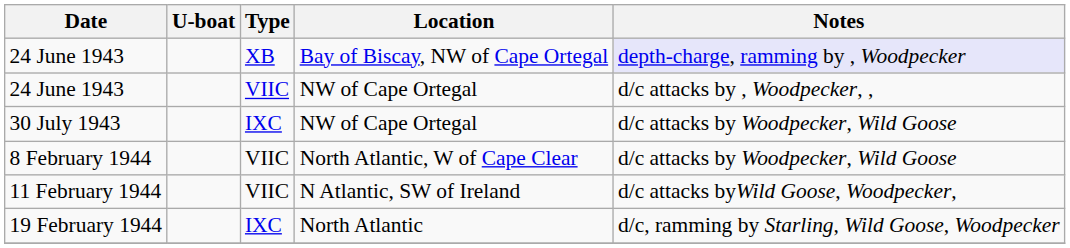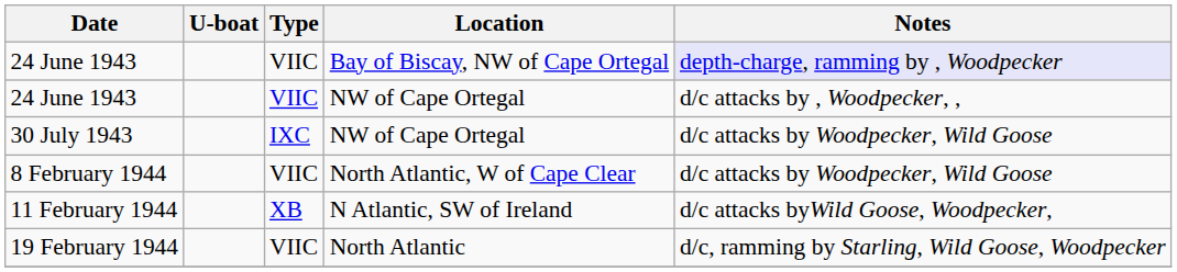 <table class="wikitable">
 <tr>
 <th>Date</th>
 <th>U-boat</th>
 <th>Type</th>
 <th>Location</th>
 <th>Notes</th>
 </tr>
 <tr>
 <td>24 June 1943</td>
 <td></td>
-<td><a href='#'>XB</a></td>
+<td>VIIC</td>
 <td><a href='#'>Bay of Biscay</a>, NW of <a href='#'>Cape Ortegal</a><br></td>
 <td style="background: lavender;"><a href='#'>depth-charge</a>, <a href='#'>ramming</a> by , <em>Woodpecker</em></td>
 </tr>
 <tr>
 <td>24 June 1943</td>
 <td></td>
 <td><a href='#'>VIIC</a></td>
 <td>NW of Cape Ortegal<br></td>
 <td>d/c attacks by , <em>Woodpecker</em>, , </td>
 </tr>
 <tr>
 <td>30 July 1943</td>
 <td></td>
 <td><a href='#'>IXC</a></td>
 <td>NW of Cape Ortegal<br></td>
 <td>d/c attacks by <em>Woodpecker</em>, <em>Wild Goose</em></td>
 </tr>
 <tr>
 <td>8 February 1944</td>
 <td></td>
 <td>VIIC</td>
 <td>North Atlantic, W of <a href='#'>Cape Clear</a><br> </td>
 <td>d/c attacks by <em>Woodpecker</em>, <em>Wild Goose</em></td>
 </tr>
 <tr>
 <td>11 February 1944</td>
 <td></td>
-<td>VIIC</td>
+<td><a href='#'>XB</a></td>
 <td>N Atlantic,  SW of Ireland<br></td>
 <td>d/c attacks by<em>Wild Goose</em>, <em>Woodpecker</em>, </td>
 </tr>
 <tr>
 <td>19 February 1944</td>
 <td></td>
-<td><a href='#'>IXC</a></td>
+<td>VIIC</td>
 <td>North Atlantic<br> </td>
 <td>d/c, ramming by <em>Starling</em>, <em>Wild Goose</em>, <em>Woodpecker</em></td>
 </tr>
 <tr>
 </tr>
 </table>
